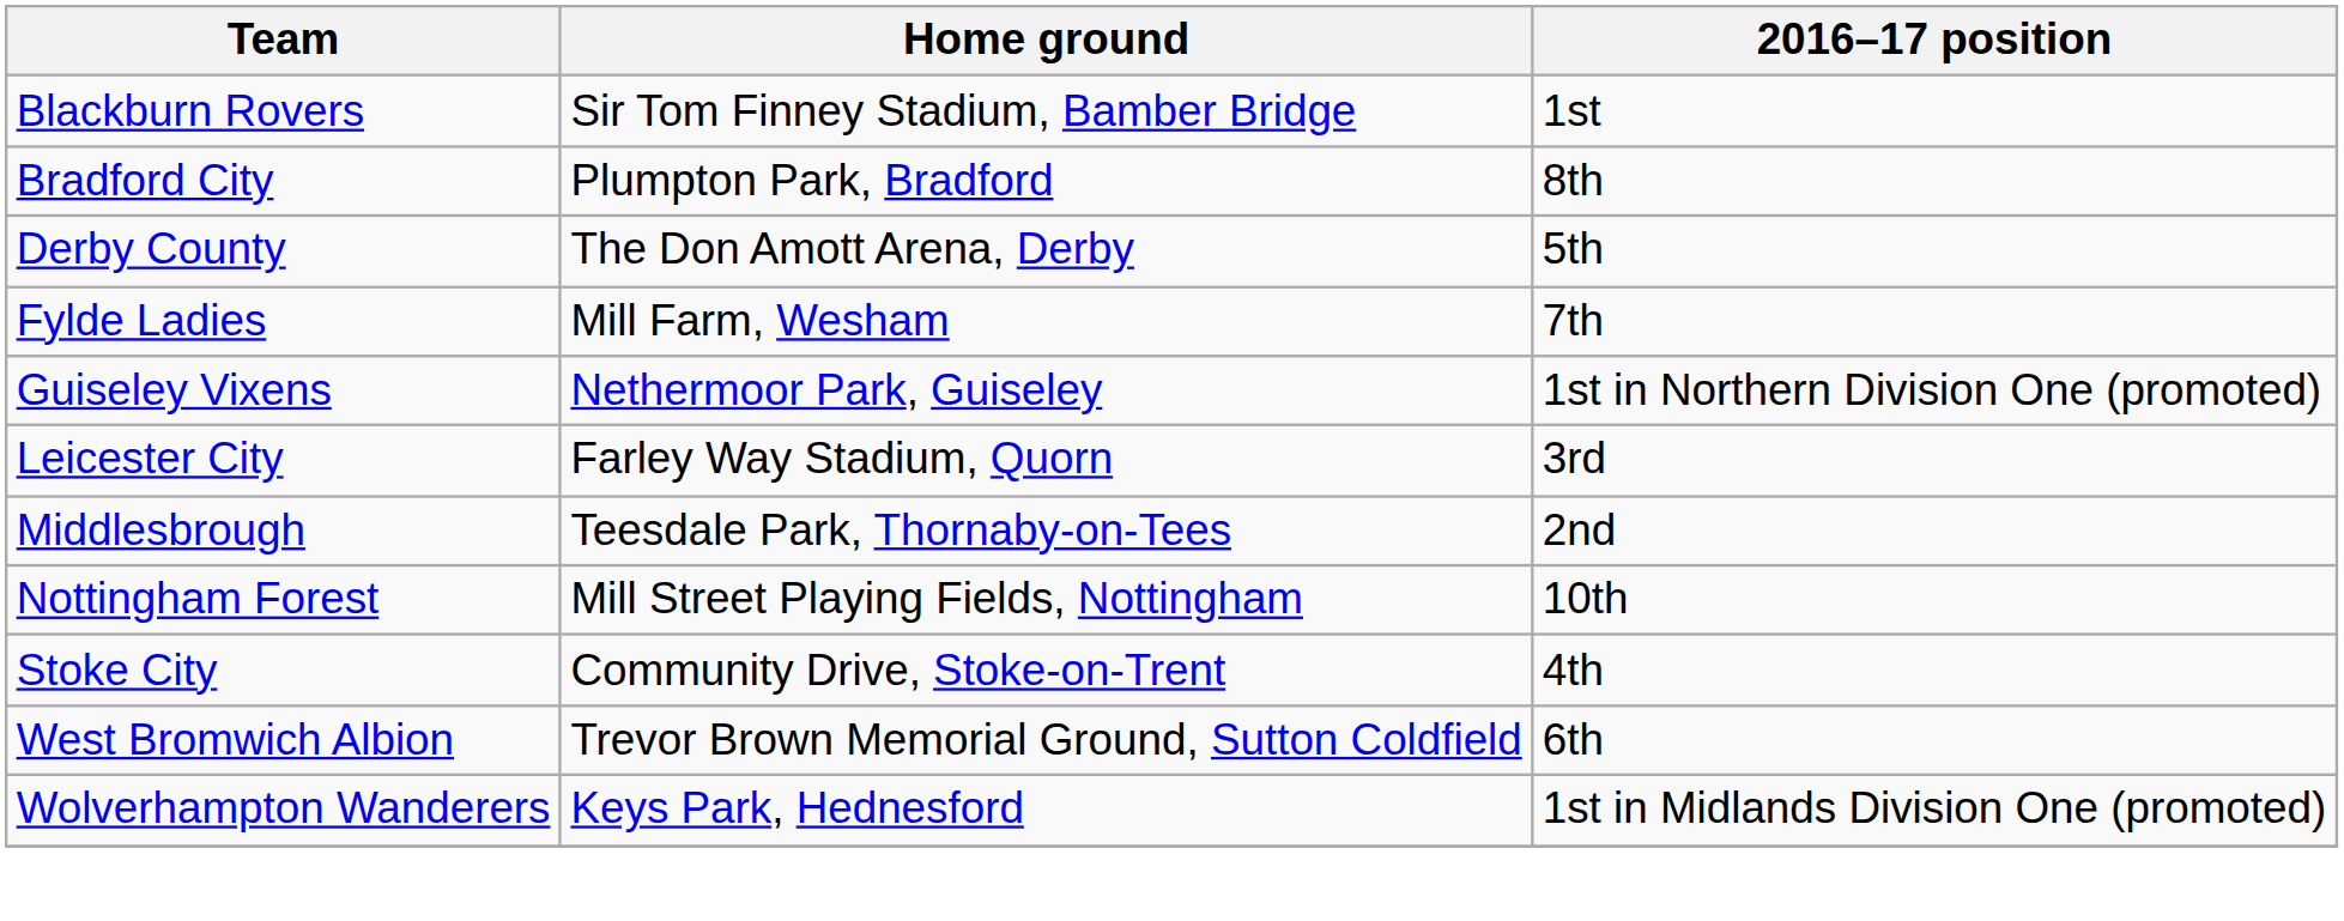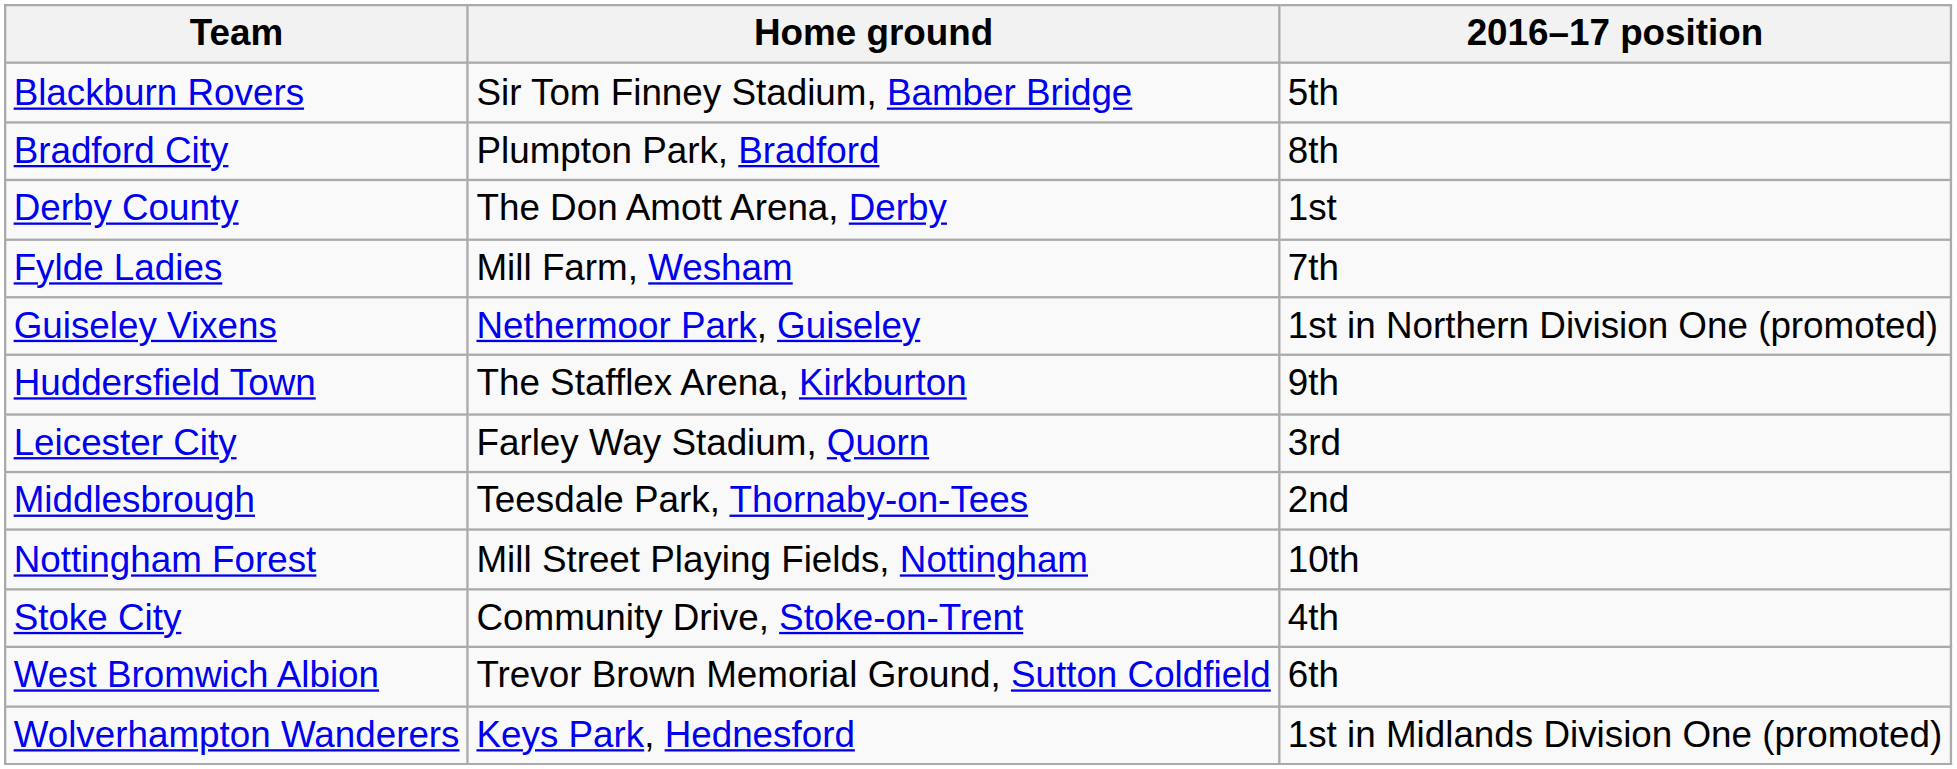 <table class=wikitable>
 <tr>
 <th>Team</th>
 <th>Home ground</th>
 <th>2016–17 position</th>
 </tr>
 <tr>
 <td><a href='#'>Blackburn Rovers</a></td>
 <td>Sir Tom Finney Stadium, <a href='#'>Bamber Bridge</a></td>
-<td>1st</td>
+<td>5th</td>
 </tr>
 <tr>
 <td><a href='#'>Bradford City</a></td>
 <td>Plumpton Park, <a href='#'>Bradford</a></td>
 <td>8th</td>
 </tr>
 <tr>
 <td><a href='#'>Derby County</a></td>
 <td>The Don Amott Arena, <a href='#'>Derby</a></td>
-<td>5th</td>
+<td>1st</td>
 </tr>
 <tr>
 <td><a href='#'>Fylde Ladies</a></td>
 <td>Mill Farm, <a href='#'>Wesham</a></td>
 <td>7th</td>
 </tr>
 <tr>
 <td><a href='#'>Guiseley Vixens</a></td>
 <td><a href='#'>Nethermoor Park</a>, <a href='#'>Guiseley</a></td>
 <td>1st in Northern Division One (promoted)</td>
+</tr>
+<tr>
+<td><a href='#'>Huddersfield Town</a></td>
+<td>The Stafflex Arena, <a href='#'>Kirkburton</a></td>
+<td>9th</td>
 </tr>
 <tr>
 <td><a href='#'>Leicester City </a></td>
 <td>Farley Way Stadium, <a href='#'>Quorn</a></td>
 <td>3rd</td>
 </tr>
 <tr>
 <td><a href='#'>Middlesbrough</a></td>
 <td>Teesdale Park, <a href='#'>Thornaby-on-Tees</a></td>
 <td>2nd</td>
 </tr>
 <tr>
 <td><a href='#'>Nottingham Forest</a></td>
 <td>Mill Street Playing Fields, <a href='#'>Nottingham</a></td>
 <td>10th</td>
 </tr>
 <tr>
 <td><a href='#'>Stoke City</a></td>
 <td>Community Drive, <a href='#'>Stoke-on-Trent</a></td>
 <td>4th</td>
 </tr>
 <tr>
 <td><a href='#'>West Bromwich Albion</a></td>
 <td>Trevor Brown Memorial Ground, <a href='#'>Sutton Coldfield</a></td>
 <td>6th</td>
 </tr>
 <tr>
 <td><a href='#'>Wolverhampton Wanderers</a></td>
 <td><a href='#'>Keys Park</a>, <a href='#'>Hednesford</a></td>
 <td>1st in Midlands Division One (promoted)</td>
 </tr>
 <tr>
 </tr>
 </table>
